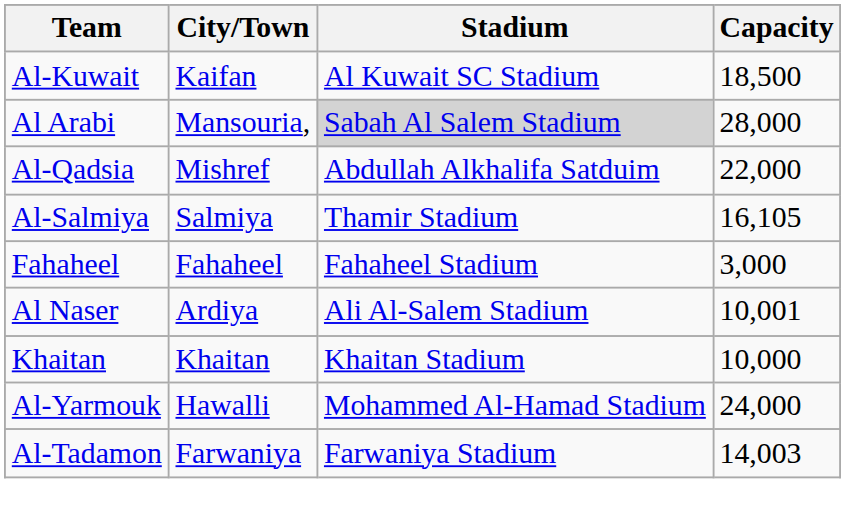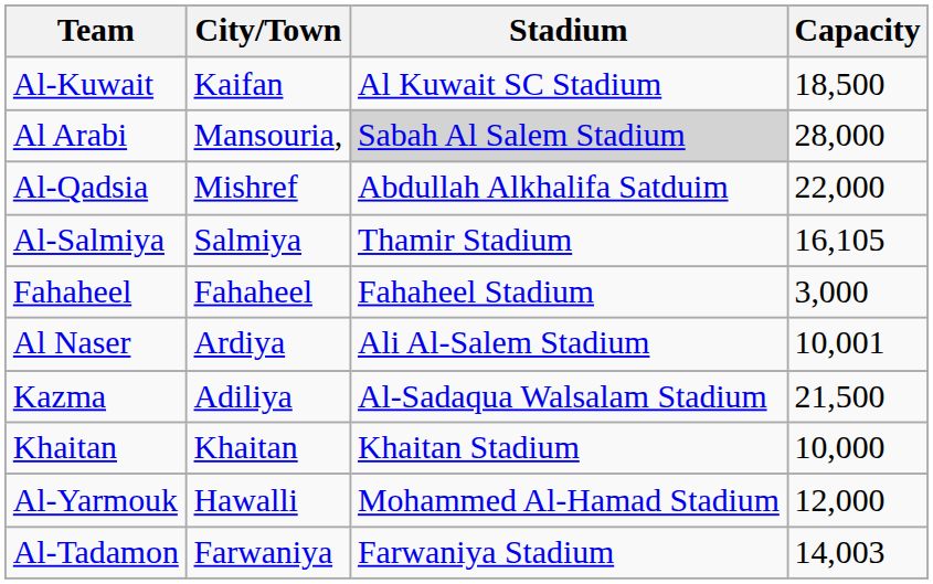 <table class="wikitable sortable">
 <tr>
 <th>Team</th>
 <th>City/Town</th>
 <th>Stadium</th>
 <th>Capacity</th>
 </tr>
 <tr>
 <td><a href='#'>Al-Kuwait</a></td>
 <td><a href='#'>Kaifan</a></td>
 <td><a href='#'>Al Kuwait SC Stadium</a></td>
 <td>18,500</td>
 </tr>
 <tr>
 <td><a href='#'>Al Arabi</a></td>
 <td><a href='#'>Mansouria</a>,</td>
 <td style="background: lightgrey;"><a href='#'>Sabah Al Salem Stadium</a></td>
 <td>28,000</td>
 </tr>
 <tr>
 <td><a href='#'>Al-Qadsia</a></td>
 <td><a href='#'>Mishref</a></td>
 <td><a href='#'>Abdullah Alkhalifa Satduim</a></td>
 <td>22,000</td>
 </tr>
 <tr>
 <td><a href='#'>Al-Salmiya</a></td>
 <td><a href='#'>Salmiya</a></td>
 <td><a href='#'>Thamir Stadium</a></td>
 <td>16,105</td>
 </tr>
 <tr>
 <td><a href='#'>Fahaheel</a></td>
 <td><a href='#'>Fahaheel</a></td>
 <td><a href='#'>Fahaheel Stadium</a></td>
 <td>3,000</td>
 </tr>
 <tr>
 <td><a href='#'>Al Naser</a></td>
 <td><a href='#'>Ardiya</a></td>
 <td><a href='#'>Ali Al-Salem Stadium</a></td>
 <td>10,001</td>
 </tr>
 <tr>
+<td><a href='#'>Kazma</a></td>
+<td><a href='#'>Adiliya</a></td>
+<td><a href='#'>Al-Sadaqua Walsalam Stadium</a></td>
+<td>21,500</td>
+</tr>
+<tr>
 <td><a href='#'>Khaitan</a></td>
 <td><a href='#'>Khaitan</a></td>
 <td><a href='#'>Khaitan Stadium</a></td>
 <td>10,000</td>
 </tr>
 <tr>
 <td><a href='#'>Al-Yarmouk</a></td>
 <td><a href='#'>Hawalli</a></td>
 <td><a href='#'>Mohammed Al-Hamad Stadium</a></td>
-<td>24,000</td>
+<td>12,000</td>
 </tr>
 <tr>
 <td><a href='#'>Al-Tadamon</a></td>
 <td><a href='#'>Farwaniya</a></td>
 <td><a href='#'>Farwaniya Stadium</a></td>
 <td>14,003</td>
 </tr>
 </table>
